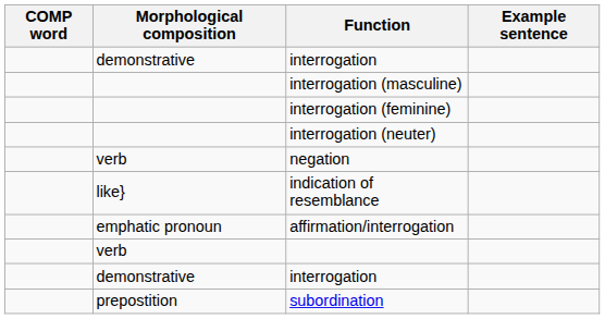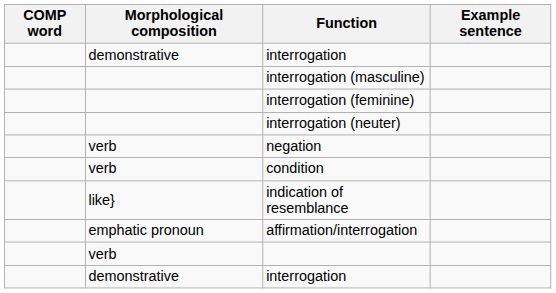 <table class="wikitable">
 <tr>
 <th>COMP word</th>
 <th>Morphological composition</th>
 <th>Function</th>
 <th>Example sentence</th>
 </tr>
 <tr>
 <td></td>
 <td>demonstrative </td>
 <td>interrogation</td>
 <td></td>
 </tr>
 <tr>
 <td></td>
 <td> </td>
 <td>interrogation (masculine)</td>
 <td></td>
 </tr>
 <tr>
 <td></td>
 <td> </td>
 <td>interrogation (feminine)</td>
 <td></td>
 </tr>
 <tr>
 <td></td>
 <td> </td>
 <td>interrogation (neuter)</td>
 <td></td>
 </tr>
 <tr>
 <td></td>
 <td>verb </td>
 <td>negation</td>
 <td></td>
 </tr>
 <tr>
 <td></td>
+<td>verb </td>
+<td>condition</td>
+<td></td>
+</tr>
+<tr>
+<td></td>
 <td preverbal modifier {{gloss>like}</td>
 <td>indication of resemblance</td>
 <td></td>
 </tr>
 <tr>
 <td></td>
 <td>emphatic pronoun </td>
 <td>affirmation/interrogation</td>
 <td></td>
 </tr>
 <tr>
 <td></td>
 <td>verb </td>
 <td></td>
 <td></td>
 </tr>
 <tr>
 <td></td>
 <td>demonstrative </td>
 <td>interrogation</td>
 <td></td>
 </tr>
-<tr>
-<td></td>
-<td>prepostition </td>
-<td><a href='#'>subordination</a></td>
-<td></td>
-</tr>
 </table>
